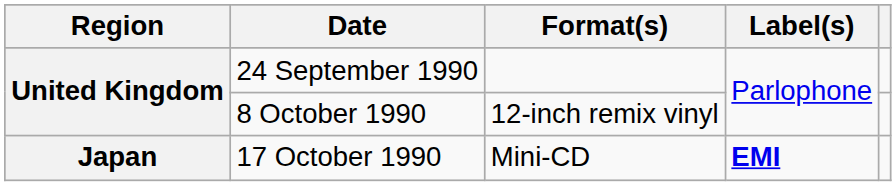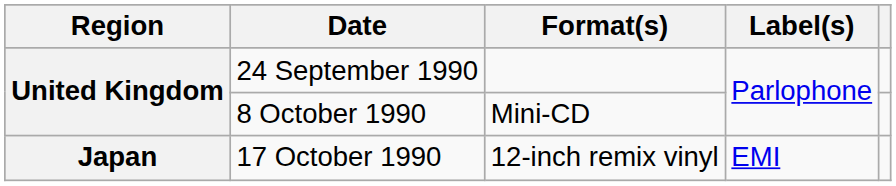 <table class="wikitable plainrowheaders">
 <tr>
 <th scope="col">Region</th>
 <th scope="col">Date</th>
 <th scope="col">Format(s)</th>
 <th scope="col">Label(s)</th>
 <th scope="col"></th>
 </tr>
 <tr>
 <th scope="row" rowspan="2">United Kingdom</th>
 <td>24 September 1990</td>
 <td></td>
 <td rowspan="2"><a href='#'>Parlophone</a></td>
 <td align="center"></td>
 </tr>
 <tr>
 <td>8 October 1990</td>
-<td>12-inch remix vinyl</td>
+<td>Mini-CD</td>
 <td align="center"></td>
 </tr>
 <tr>
 <th scope="row">Japan</th>
 <td>17 October 1990</td>
-<td>Mini-CD</td>
-<td><strong><a href='#'>EMI</a></strong></td>
+<td>12-inch remix vinyl</td>
+<td><a href='#'>EMI</a></td>
 <td align="center"></td>
 </tr>
 </table>
